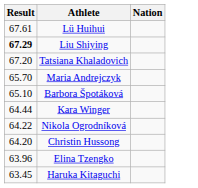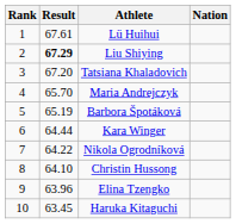 <table class="wikitable" style="text-align:center">
 <tr>
+<th>Rank</th>
 <th>Result</th>
 <th>Athlete</th>
 <th>Nation</th>
 </tr>
 <tr>
+<td>1</td>
 <td>67.61</td>
 <td><a href='#'>Lü Huihui</a></td>
 <td align=left></td>
 </tr>
 <tr>
+<td>2</td>
 <td><strong>67.29</strong></td>
 <td><a href='#'>Liu Shiying</a></td>
 <td align=left></td>
 </tr>
 <tr>
+<td>3</td>
 <td>67.20</td>
 <td><a href='#'>Tatsiana Khaladovich</a></td>
 <td align=left></td>
 </tr>
 <tr>
+<td>4</td>
 <td>65.70</td>
 <td><a href='#'>Maria Andrejczyk</a></td>
 <td align=left></td>
 </tr>
 <tr>
-<td>65.10</td>
+<td>5</td>
+<td>65.19</td>
 <td><a href='#'>Barbora Špotáková</a></td>
 <td align=left></td>
 </tr>
 <tr>
+<td>6</td>
 <td>64.44</td>
 <td><a href='#'>Kara Winger</a></td>
 <td align=left></td>
 </tr>
 <tr>
+<td>7</td>
 <td>64.22</td>
 <td><a href='#'>Nikola Ogrodníková</a></td>
 <td align=left></td>
 </tr>
 <tr>
-<td>64.20</td>
+<td>8</td>
+<td>64.10</td>
 <td><a href='#'>Christin Hussong</a></td>
 <td align=left></td>
 </tr>
 <tr>
+<td>9</td>
 <td>63.96</td>
 <td><a href='#'>Elina Tzengko</a></td>
 <td align=left></td>
 </tr>
 <tr>
+<td>10</td>
 <td>63.45</td>
 <td><a href='#'>Haruka Kitaguchi</a></td>
 <td align=left></td>
 </tr>
 </table>
